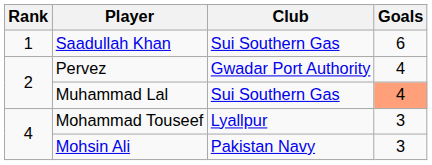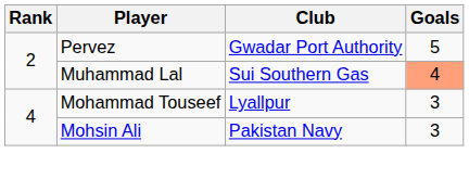 <table class="wikitable">
 <tr>
 <th>Rank</th>
 <th>Player</th>
 <th>Club</th>
 <th>Goals</th>
 </tr>
 <tr>
-<td align=center>1</td>
-<td> <a href='#'>Saadullah Khan</a></td>
-<td><a href='#'>Sui Southern Gas</a></td>
-<td align=center>6</td>
-</tr>
-<tr>
 <td style="text-align:center;" rowspan="2">2</td>
 <td> Pervez</td>
 <td><a href='#'>Gwadar Port Authority</a></td>
-<td align="center">4</td>
+<td align="center">5</td>
 </tr>
 <tr>
 <td> Muhammad Lal</td>
 <td><a href='#'>Sui Southern Gas</a></td>
 <td align=center style="background: lightsalmon;">4</td>
 </tr>
 <tr>
 <td style="text-align:center;" rowspan="2">4</td>
 <td> Mohammad Touseef</td>
 <td><a href='#'>Lyallpur</a></td>
 <td align=center>3</td>
 </tr>
 <tr>
 <td> <a href='#'>Mohsin Ali</a></td>
 <td><a href='#'>Pakistan Navy</a></td>
 <td align=center>3</td>
 </tr>
 </table>
